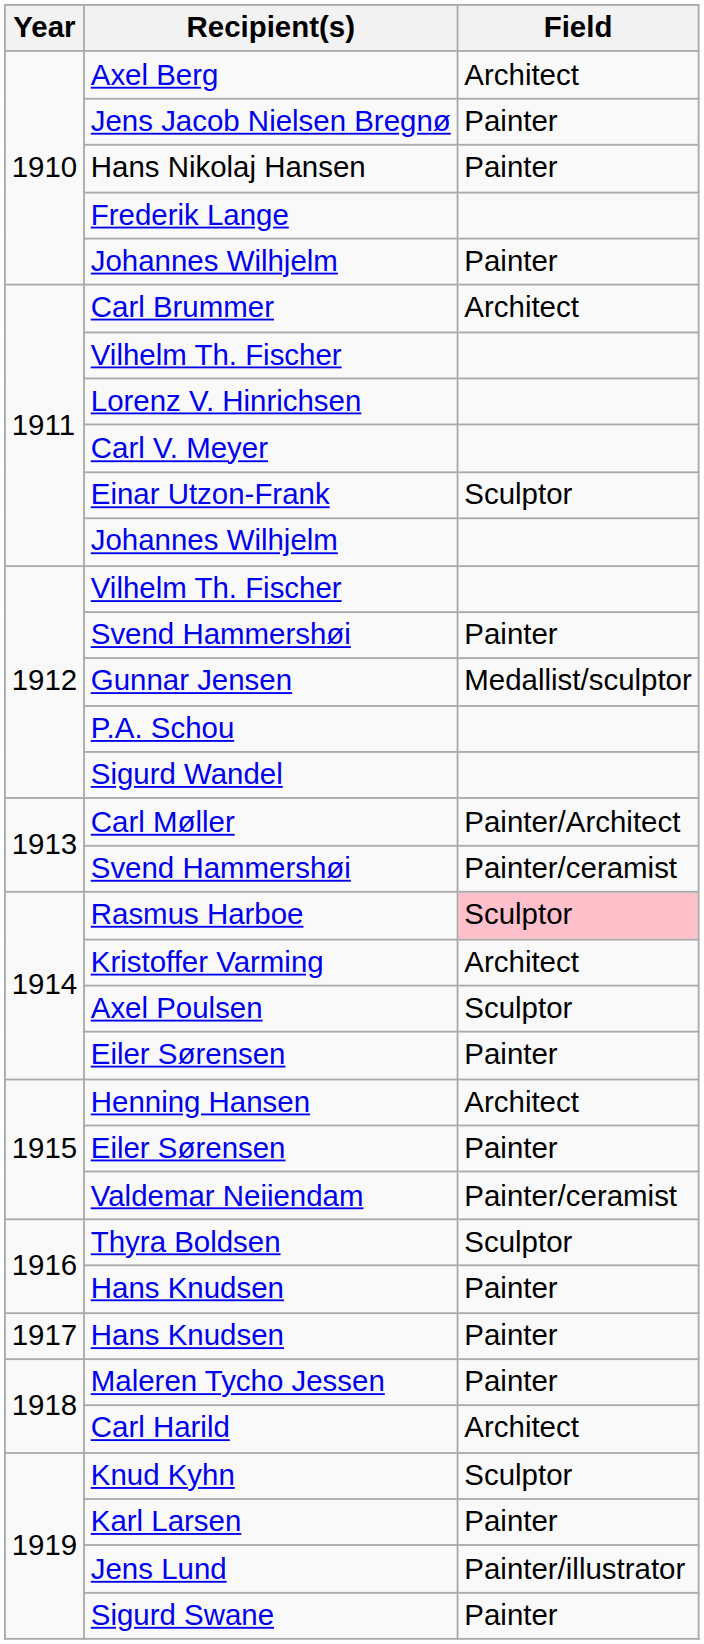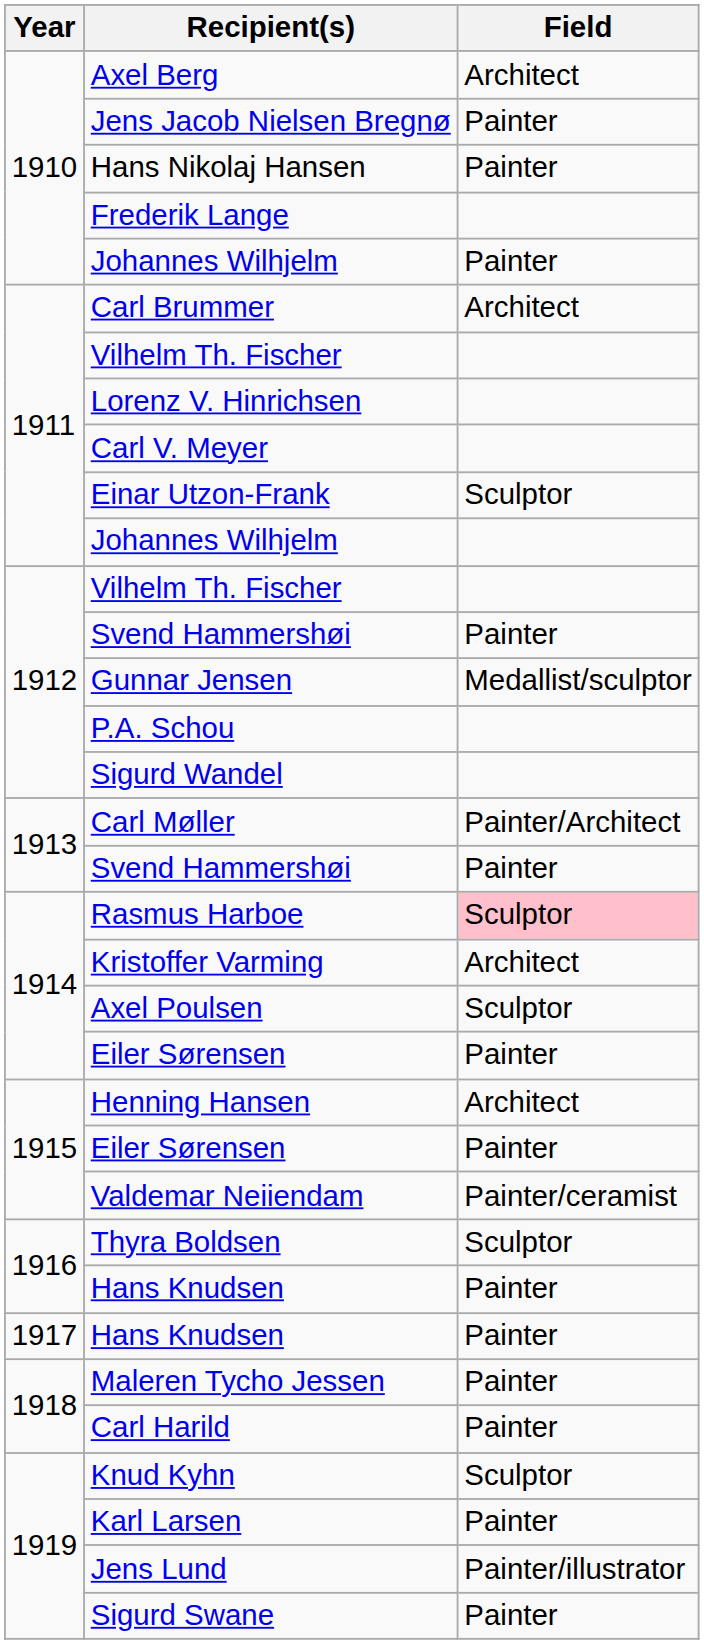 <table class="wikitable sortable">
 <tr>
 <th>Year</th>
 <th>Recipient(s)</th>
 <th>Field</th>
 </tr>
 <tr>
 <td rowspan="5">1910</td>
 <td><a href='#'>Axel Berg</a></td>
 <td>Architect</td>
 </tr>
 <tr>
 <td><a href='#'>Jens Jacob Nielsen Bregnø</a></td>
 <td>Painter</td>
 </tr>
 <tr>
 <td>Hans Nikolaj Hansen</td>
 <td>Painter</td>
 </tr>
 <tr>
 <td><a href='#'>Frederik Lange</a></td>
 <td></td>
 </tr>
 <tr>
 <td><a href='#'>Johannes Wilhjelm</a></td>
 <td>Painter</td>
 </tr>
 <tr>
 <td rowspan="6">1911</td>
 <td><a href='#'>Carl Brummer</a></td>
 <td>Architect</td>
 </tr>
 <tr>
 <td><a href='#'>Vilhelm Th. Fischer</a></td>
 <td></td>
 </tr>
 <tr>
 <td><a href='#'>Lorenz V. Hinrichsen</a></td>
 <td></td>
 </tr>
 <tr>
 <td><a href='#'>Carl V. Meyer</a></td>
 <td></td>
 </tr>
 <tr>
 <td><a href='#'>Einar Utzon-Frank</a></td>
 <td>Sculptor</td>
 </tr>
 <tr>
 <td><a href='#'>Johannes Wilhjelm</a></td>
 <td></td>
 </tr>
 <tr>
 <td rowspan="5">1912</td>
 <td><a href='#'>Vilhelm Th. Fischer</a></td>
 <td></td>
 </tr>
 <tr>
 <td><a href='#'>Svend Hammershøi</a></td>
 <td>Painter</td>
 </tr>
 <tr>
 <td><a href='#'>Gunnar Jensen</a></td>
 <td>Medallist/sculptor</td>
 </tr>
 <tr>
 <td><a href='#'>P.A. Schou</a></td>
 <td></td>
 </tr>
 <tr>
 <td><a href='#'>Sigurd Wandel</a></td>
 <td></td>
 </tr>
 <tr>
 <td rowspan="2">1913</td>
 <td><a href='#'>Carl Møller</a></td>
 <td>Painter/Architect</td>
 </tr>
 <tr>
 <td><a href='#'>Svend Hammershøi</a></td>
-<td>Painter/ceramist</td>
+<td>Painter</td>
 </tr>
 <tr>
 <td rowspan="4">1914</td>
 <td><a href='#'>Rasmus Harboe</a></td>
 <td style="background: pink;">Sculptor</td>
 </tr>
 <tr>
 <td><a href='#'>Kristoffer Varming</a></td>
 <td>Architect</td>
 </tr>
 <tr>
 <td><a href='#'>Axel Poulsen</a></td>
 <td>Sculptor</td>
 </tr>
 <tr>
 <td><a href='#'>Eiler Sørensen</a></td>
 <td>Painter</td>
 </tr>
 <tr>
 <td rowspan="3">1915</td>
 <td><a href='#'>Henning Hansen</a></td>
 <td>Architect</td>
 </tr>
 <tr>
 <td><a href='#'>Eiler Sørensen</a></td>
 <td>Painter</td>
 </tr>
 <tr>
 <td><a href='#'>Valdemar Neiiendam</a></td>
 <td>Painter/ceramist</td>
 </tr>
 <tr>
 <td rowspan="2">1916</td>
 <td><a href='#'>Thyra Boldsen</a></td>
 <td>Sculptor</td>
 </tr>
 <tr>
 <td><a href='#'>Hans Knudsen</a></td>
 <td>Painter</td>
 </tr>
 <tr>
 <td rowspan="1">1917</td>
 <td><a href='#'>Hans Knudsen</a></td>
 <td>Painter</td>
 </tr>
 <tr>
 <td rowspan="2">1918</td>
 <td><a href='#'>Maleren Tycho Jessen</a></td>
 <td>Painter</td>
 </tr>
 <tr>
 <td><a href='#'>Carl Harild</a></td>
-<td>Architect</td>
+<td>Painter</td>
 </tr>
 <tr>
 <td rowspan="4">1919</td>
 <td><a href='#'>Knud Kyhn</a></td>
 <td>Sculptor</td>
 </tr>
 <tr>
 <td><a href='#'>Karl Larsen</a></td>
 <td>Painter</td>
 </tr>
 <tr>
 <td><a href='#'>Jens Lund</a></td>
 <td>Painter/illustrator</td>
 </tr>
 <tr>
 <td><a href='#'>Sigurd Swane</a></td>
 <td>Painter</td>
 </tr>
 </table>
